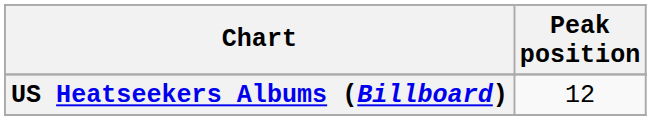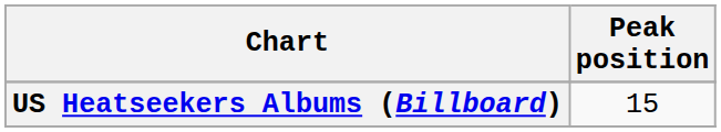 <table class="wikitable sortable plainrowheaders" style="text-align:center;" border="1">
 <tr>
 <th scope="col">Chart</th>
 <th scope="col">Peak<br>position</th>
 </tr>
 <tr>
 </tr>
 <tr>
 <th scope="row">US <a href='#'>Heatseekers Albums</a> (<em><a href='#'>Billboard</a></em>)</th>
-<td>12</td>
+<td>15</td>
 </tr>
 <tr>
 </tr>
 </table>
